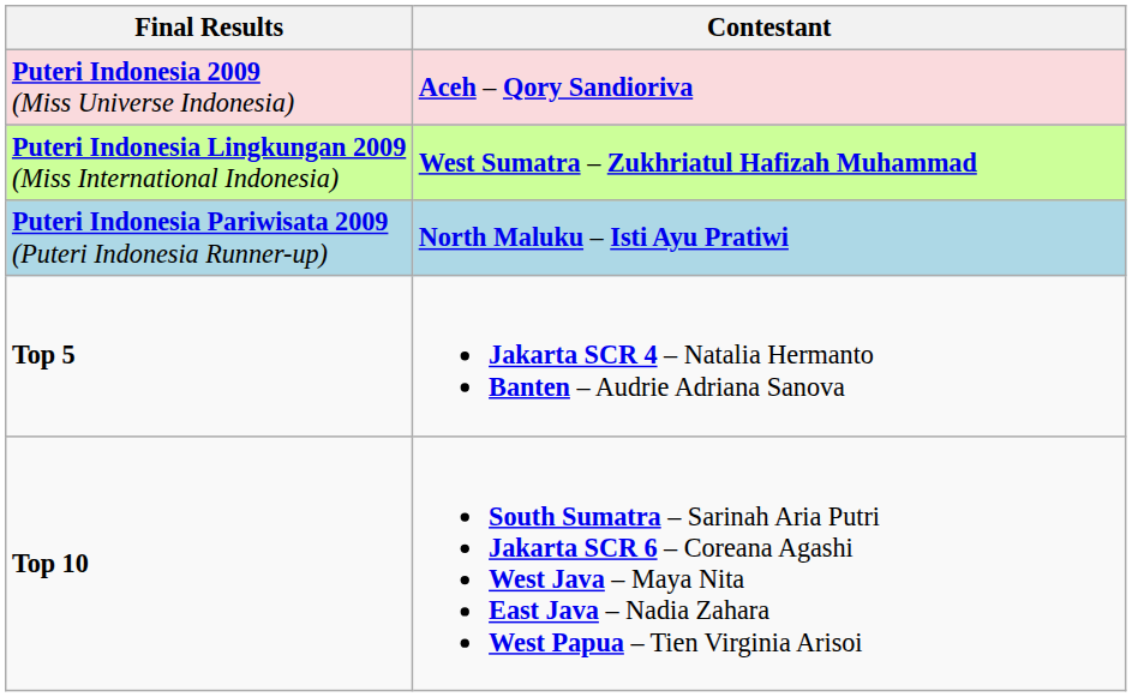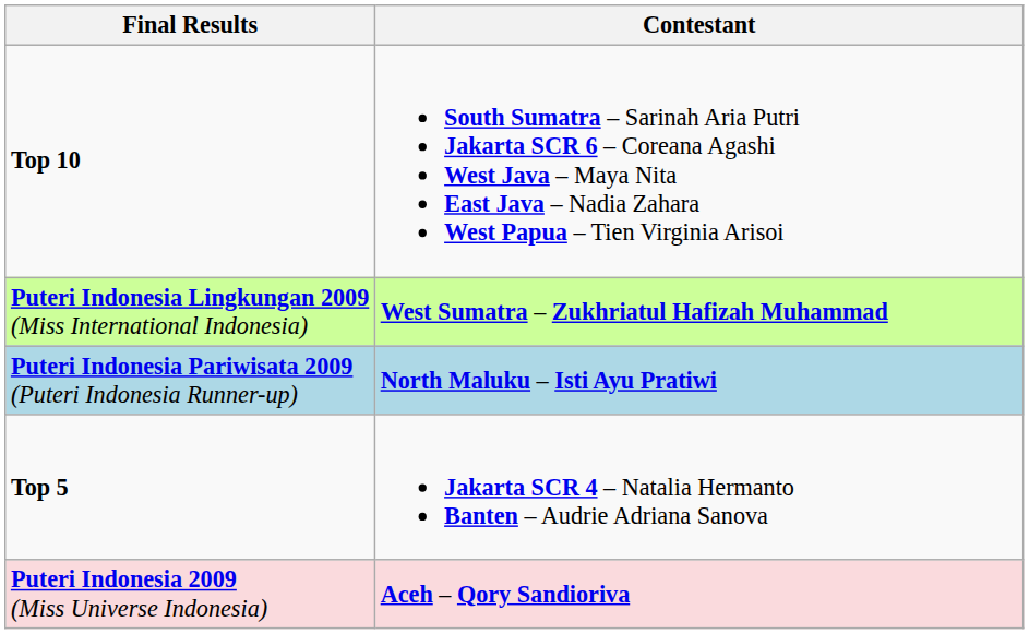 <table class="wikitable sortable" style="font-size:95%;">
 <tr>
 <th width="225">Final Results</th>
 <th width="400">Contestant</th>
 </tr>
 <tr>
-<td style="background:#fadadd;"><strong><a href='#'>Puteri Indonesia 2009</a></strong><br><em>(Miss Universe Indonesia)</em></td>
-<td style="background:#fadadd;"> <strong><a href='#'>Aceh</a></strong> – <strong><a href='#'>Qory Sandioriva</a></strong></td>
+<td><strong>Top 10</strong></td>
+<td><br><ul><li> <strong> <a href='#'>South Sumatra</a> </strong> – Sarinah Aria Putri</li><li> <strong> <a href='#'>Jakarta SCR 6</a> </strong> – Coreana Agashi</li><li> <strong> <a href='#'>West Java</a> </strong> – Maya Nita</li><li> <strong> <a href='#'>East Java</a> </strong> – Nadia Zahara</li><li> <strong> <a href='#'>West Papua</a> </strong> – Tien Virginia Arisoi</li></ul></td>
 </tr>
 <tr>
 <td style="background:#ccff99;"><strong> <a href='#'>Puteri Indonesia Lingkungan 2009</a></strong><br><em>(Miss International Indonesia)</em></td>
 <td style="background:#ccff99;"> <strong><a href='#'>West Sumatra</a></strong> – <strong><a href='#'>Zukhriatul Hafizah Muhammad</a></strong></td>
 </tr>
 <tr>
 <td style="background:#ADD8E6;"><strong><a href='#'>Puteri Indonesia Pariwisata 2009</a></strong><br><em>(Puteri Indonesia Runner-up)</em></td>
 <td style="background:#ADD8E6;"> <strong><a href='#'>North Maluku</a></strong> – <strong><a href='#'>Isti Ayu Pratiwi</a></strong></td>
 </tr>
 <tr>
 <td><strong>Top 5</strong></td>
 <td><br><ul><li> <strong> <a href='#'>Jakarta SCR 4</a> </strong> – Natalia Hermanto</li><li> <strong> <a href='#'>Banten</a> </strong> – Audrie Adriana Sanova</li></ul></td>
 </tr>
 <tr>
-<td><strong>Top 10</strong></td>
-<td><br><ul><li> <strong> <a href='#'>South Sumatra</a> </strong> – Sarinah Aria Putri</li><li> <strong> <a href='#'>Jakarta SCR 6</a> </strong> – Coreana Agashi</li><li> <strong> <a href='#'>West Java</a> </strong> – Maya Nita</li><li> <strong> <a href='#'>East Java</a> </strong> – Nadia Zahara</li><li> <strong> <a href='#'>West Papua</a> </strong> – Tien Virginia Arisoi</li></ul></td>
+<td style="background:#fadadd;"><strong><a href='#'>Puteri Indonesia 2009</a></strong><br><em>(Miss Universe Indonesia)</em></td>
+<td style="background:#fadadd;"> <strong><a href='#'>Aceh</a></strong> – <strong><a href='#'>Qory Sandioriva</a></strong></td>
 </tr>
 </table>
